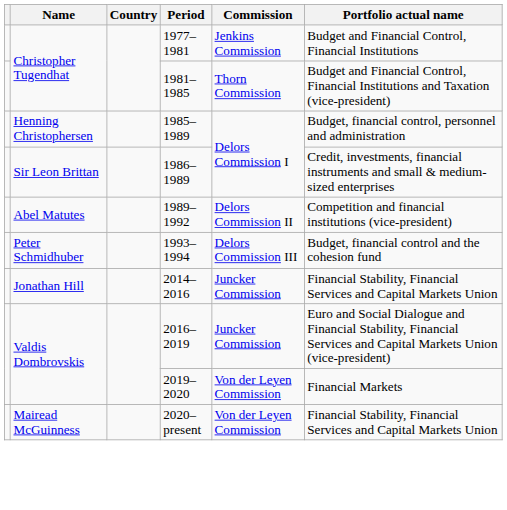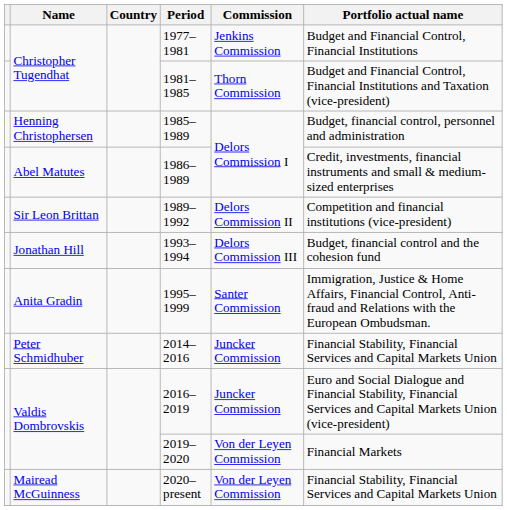 <table class="wikitable">
 <tr>
 <th></th>
 <th>Name</th>
 <th>Country</th>
 <th>Period</th>
 <th>Commission</th>
 <th>Portfolio actual name</th>
 </tr>
 <tr>
 <td></td>
 <td rowspan="2"><a href='#'>Christopher Tugendhat</a></td>
 <td rowspan="2"></td>
 <td>1977–1981</td>
 <td><a href='#'>Jenkins Commission</a></td>
 <td>Budget and Financial Control, Financial Institutions</td>
 </tr>
 <tr>
 <td></td>
 <td>1981–1985</td>
 <td><a href='#'>Thorn Commission</a></td>
 <td>Budget and Financial Control, Financial Institutions and Taxation (vice-president)</td>
 </tr>
 <tr>
 <td></td>
 <td><a href='#'>Henning Christophersen</a></td>
 <td></td>
 <td>1985–1989</td>
 <td rowspan="2"><a href='#'>Delors Commission</a> I</td>
 <td>Budget, financial control, personnel and administration</td>
 </tr>
 <tr>
 <td></td>
-<td><a href='#'>Sir Leon Brittan</a></td>
+<td><a href='#'>Abel Matutes</a></td>
 <td></td>
 <td>1986–1989</td>
 <td>Credit, investments, financial instruments and small & medium-sized enterprises</td>
 </tr>
 <tr>
 <td></td>
-<td><a href='#'>Abel Matutes</a></td>
+<td><a href='#'>Sir Leon Brittan</a></td>
 <td></td>
 <td>1989–1992</td>
 <td><a href='#'>Delors Commission</a> II</td>
 <td>Competition and financial institutions (vice-president)</td>
 </tr>
 <tr>
 <td></td>
-<td><a href='#'>Peter Schmidhuber</a></td>
+<td><a href='#'>Jonathan Hill</a></td>
 <td></td>
 <td>1993–1994</td>
 <td><a href='#'>Delors Commission</a> III</td>
 <td>Budget, financial control and the cohesion fund</td>
 </tr>
 <tr>
 <td></td>
-<td><a href='#'>Jonathan Hill</a></td>
+<td><a href='#'>Anita Gradin</a></td>
+<td></td>
+<td>1995–1999</td>
+<td><a href='#'>Santer Commission</a></td>
+<td>Immigration, Justice & Home Affairs, Financial Control, Anti-fraud and Relations with the European Ombudsman.</td>
+</tr>
+<tr>
+<td></td>
+<td><a href='#'>Peter Schmidhuber</a></td>
 <td></td>
 <td>2014–2016</td>
 <td><a href='#'>Juncker Commission</a></td>
 <td>Financial Stability, Financial Services and Capital Markets Union</td>
 </tr>
 <tr>
 <td rowspan="2"></td>
 <td rowspan="2"><a href='#'>Valdis Dombrovskis</a></td>
 <td rowspan="2"></td>
 <td>2016–2019</td>
 <td><a href='#'>Juncker Commission</a></td>
 <td>Euro and Social Dialogue and Financial Stability, Financial Services and Capital Markets Union (vice-president)</td>
 </tr>
 <tr>
 <td>2019–2020</td>
 <td><a href='#'>Von der Leyen Commission</a></td>
 <td>Financial Markets</td>
 </tr>
 <tr>
 <td></td>
 <td><a href='#'>Mairead McGuinness</a></td>
 <td></td>
 <td>2020–present</td>
 <td><a href='#'>Von der Leyen Commission</a></td>
 <td>Financial Stability, Financial Services and Capital Markets Union</td>
 </tr>
 </table>
